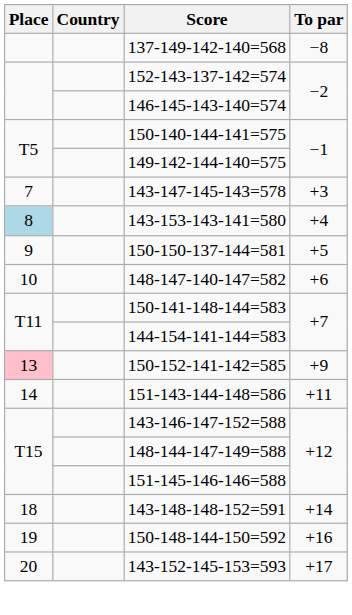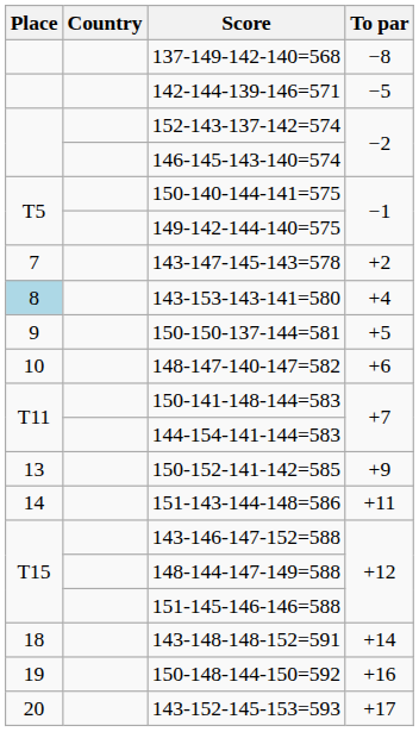 <table class="wikitable" style="font-size:95%;">
 <tr>
 <th>Place</th>
 <th>Country</th>
 <th>Score</th>
 <th>To par</th>
 </tr>
 <tr>
 <td align=center></td>
 <td></td>
 <td>137-149-142-140=568</td>
 <td align=center>−8</td>
+</tr>
+<tr>
+<td align=center></td>
+<td></td>
+<td>142-144-139-146=571</td>
+<td align=center>−5</td>
 </tr>
 <tr>
 <td align=center rowspan=2></td>
 <td></td>
 <td>152-143-137-142=574</td>
 <td align=center rowspan=2>−2</td>
 </tr>
 <tr>
 <td></td>
 <td>146-145-143-140=574</td>
 </tr>
 <tr>
 <td align=center rowspan=2>T5</td>
 <td></td>
 <td>150-140-144-141=575</td>
 <td align=center rowspan=2>−1</td>
 </tr>
 <tr>
 <td></td>
 <td>149-142-144-140=575</td>
 </tr>
 <tr>
 <td align=center>7</td>
 <td></td>
 <td>143-147-145-143=578</td>
-<td align=center>+3</td>
+<td align=center>+2</td>
 </tr>
 <tr>
 <td align=center style="background: lightblue;">8</td>
 <td></td>
 <td>143-153-143-141=580</td>
 <td align=center>+4</td>
 </tr>
 <tr>
 <td align=center>9</td>
 <td></td>
 <td>150-150-137-144=581</td>
 <td align=center>+5</td>
 </tr>
 <tr>
 <td align=center>10</td>
 <td></td>
 <td>148-147-140-147=582</td>
 <td align=center>+6</td>
 </tr>
 <tr>
 <td align=center rowspan=2>T11</td>
 <td></td>
 <td>150-141-148-144=583</td>
 <td align=center rowspan=2>+7</td>
 </tr>
 <tr>
 <td></td>
 <td>144-154-141-144=583</td>
 </tr>
 <tr>
-<td align=center style="background: pink;">13</td>
+<td align=center>13</td>
 <td></td>
 <td>150-152-141-142=585</td>
 <td align=center>+9</td>
 </tr>
 <tr>
 <td align=center>14</td>
 <td></td>
 <td>151-143-144-148=586</td>
 <td align=center>+11</td>
 </tr>
 <tr>
 <td align=center rowspan=3>T15</td>
 <td></td>
 <td>143-146-147-152=588</td>
 <td align=center rowspan=3>+12</td>
 </tr>
 <tr>
 <td></td>
 <td>148-144-147-149=588</td>
 </tr>
 <tr>
 <td></td>
 <td>151-145-146-146=588</td>
 </tr>
 <tr>
 <td align=center>18</td>
 <td></td>
 <td>143-148-148-152=591</td>
 <td align=center>+14</td>
 </tr>
 <tr>
 <td align=center>19</td>
 <td></td>
 <td>150-148-144-150=592</td>
 <td align=center>+16</td>
 </tr>
 <tr>
 <td align=center>20</td>
 <td></td>
 <td>143-152-145-153=593</td>
 <td align=center>+17</td>
 </tr>
 </table>
